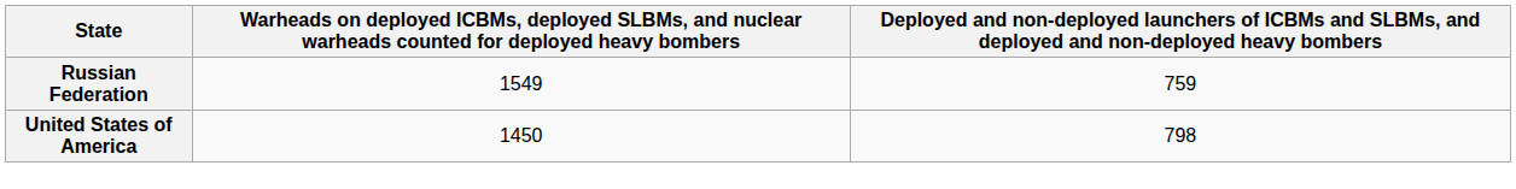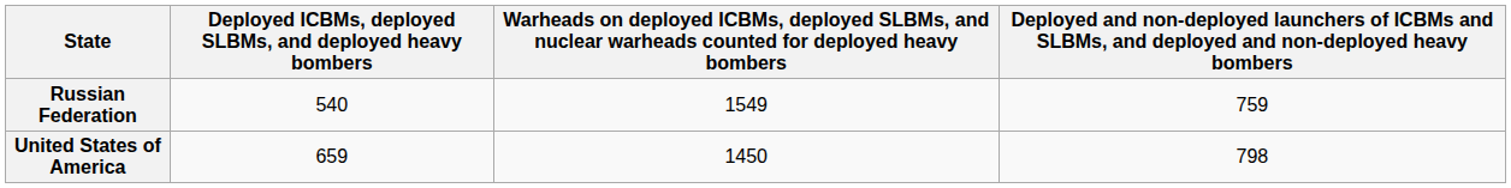 <table class="wikitable" style="text-align:center">
 <tr>
 <th>State</th>
+<th>Deployed ICBMs, deployed SLBMs, and deployed heavy bombers</th>
 <th>Warheads on deployed ICBMs, deployed SLBMs, and nuclear warheads counted for deployed heavy bombers</th>
 <th>Deployed and non-deployed launchers of ICBMs and SLBMs, and deployed and non-deployed heavy bombers</th>
 </tr>
 <tr>
 <th>Russian Federation</th>
+<td>540</td>
 <td>1549</td>
 <td>759</td>
 </tr>
 <tr>
 <th>United States of America</th>
+<td>659</td>
 <td>1450</td>
 <td>798</td>
 </tr>
 </table>
